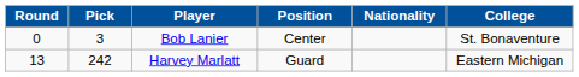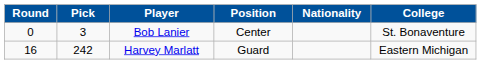 <table class="wikitable sortable sortable">
 <tr>
 <th style="background:#00519a; color:white" width="10%">Round</th>
 <th style="background:#00519a; color:white" width="10%">Pick</th>
 <th style="background:#00519a; color:white" width="20%">Player</th>
 <th style="background:#00519a; color:white" width="15%">Position</th>
 <th style="background:#00519a; color:white" width="15%">Nationality</th>
 <th style="background:#00519a; color:white" width="20%">College</th>
 </tr>
 <tr style="text-align: center">
 <td>0</td>
 <td>3</td>
 <td><a href='#'>Bob Lanier</a></td>
 <td>Center</td>
 <td></td>
 <td>St. Bonaventure</td>
 </tr>
 <tr style="text-align: center">
-<td>13</td>
+<td>16</td>
 <td>242</td>
 <td><a href='#'>Harvey Marlatt</a></td>
 <td>Guard</td>
 <td></td>
 <td>Eastern Michigan</td>
 </tr>
 </table>
